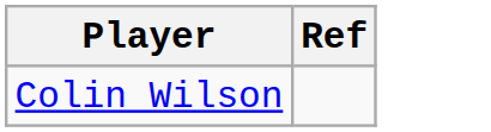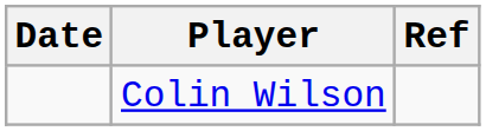 <table class="wikitable">
 <tr>
+<th>Date</th>
 <th>Player</th>
 <th>Ref</th>
 </tr>
 <tr>
+<td></td>
 <td><a href='#'>Colin Wilson</a></td>
 <td></td>
 </tr>
 </table>
